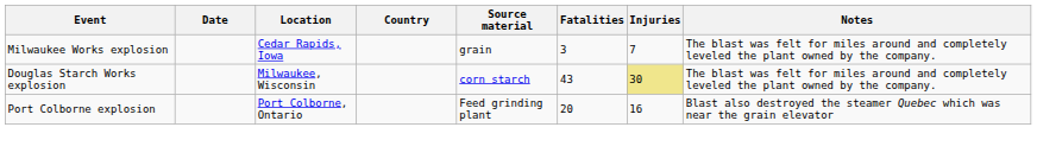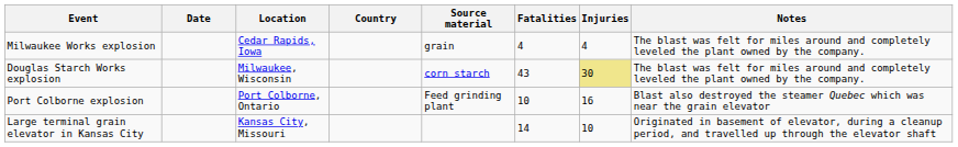 <table class="wikitable sortable">
 <tr>
 <th scope="col" style="width: 17%;">Event</th>
 <th scope="col" style="width:  8%;">Date</th>
 <th scope="col" style="width: 10%;">Location</th>
 <th scope="col" style="width: 10%;">Country</th>
 <th scope="col" style="width: 10%;">Source material</th>
 <th scope="col" style="width:  5%;" data-sort-type="number">Fatalities</th>
 <th scope="col" style="width:  5%;" data-sort-type="number">Injuries</th>
 <th scope="col" style="width: 35%;" class="unsortable">Notes</th>
 </tr>
 <tr>
 <td scope="row">Milwaukee Works explosion</td>
 <td></td>
 <td><a href='#'>Cedar Rapids, Iowa</a></td>
 <td></td>
 <td>grain</td>
-<td>3</td>
-<td>7</td>
+<td>4</td>
+<td>4</td>
 <td>The blast was felt for miles around and completely leveled the plant owned by the company.</td>
 </tr>
 <tr>
 <td scope="row">Douglas Starch Works explosion</td>
 <td></td>
 <td><a href='#'>Milwaukee</a>, Wisconsin</td>
 <td></td>
 <td><a href='#'>corn starch</a></td>
 <td>43</td>
 <td style="background: khaki;">30</td>
 <td>The blast was felt for miles around and completely leveled the plant owned by the company.</td>
 </tr>
 <tr>
 <td scope="row">Port Colborne explosion</td>
 <td></td>
 <td><a href='#'>Port Colborne</a>, Ontario</td>
 <td></td>
 <td>Feed grinding plant</td>
-<td>20</td>
+<td>10</td>
 <td>16</td>
 <td>Blast also destroyed the steamer <em>Quebec</em> which was near the grain elevator</td>
 </tr>
+<tr>
+<td scope="row">Large terminal grain elevator in Kansas City</td>
+<td></td>
+<td><a href='#'>Kansas City</a>, Missouri</td>
+<td></td>
+<td></td>
+<td>14</td>
+<td>10</td>
+<td>Originated in basement of elevator, during a cleanup period, and travelled up through the elevator shaft</td>
+</tr>
 </table>
